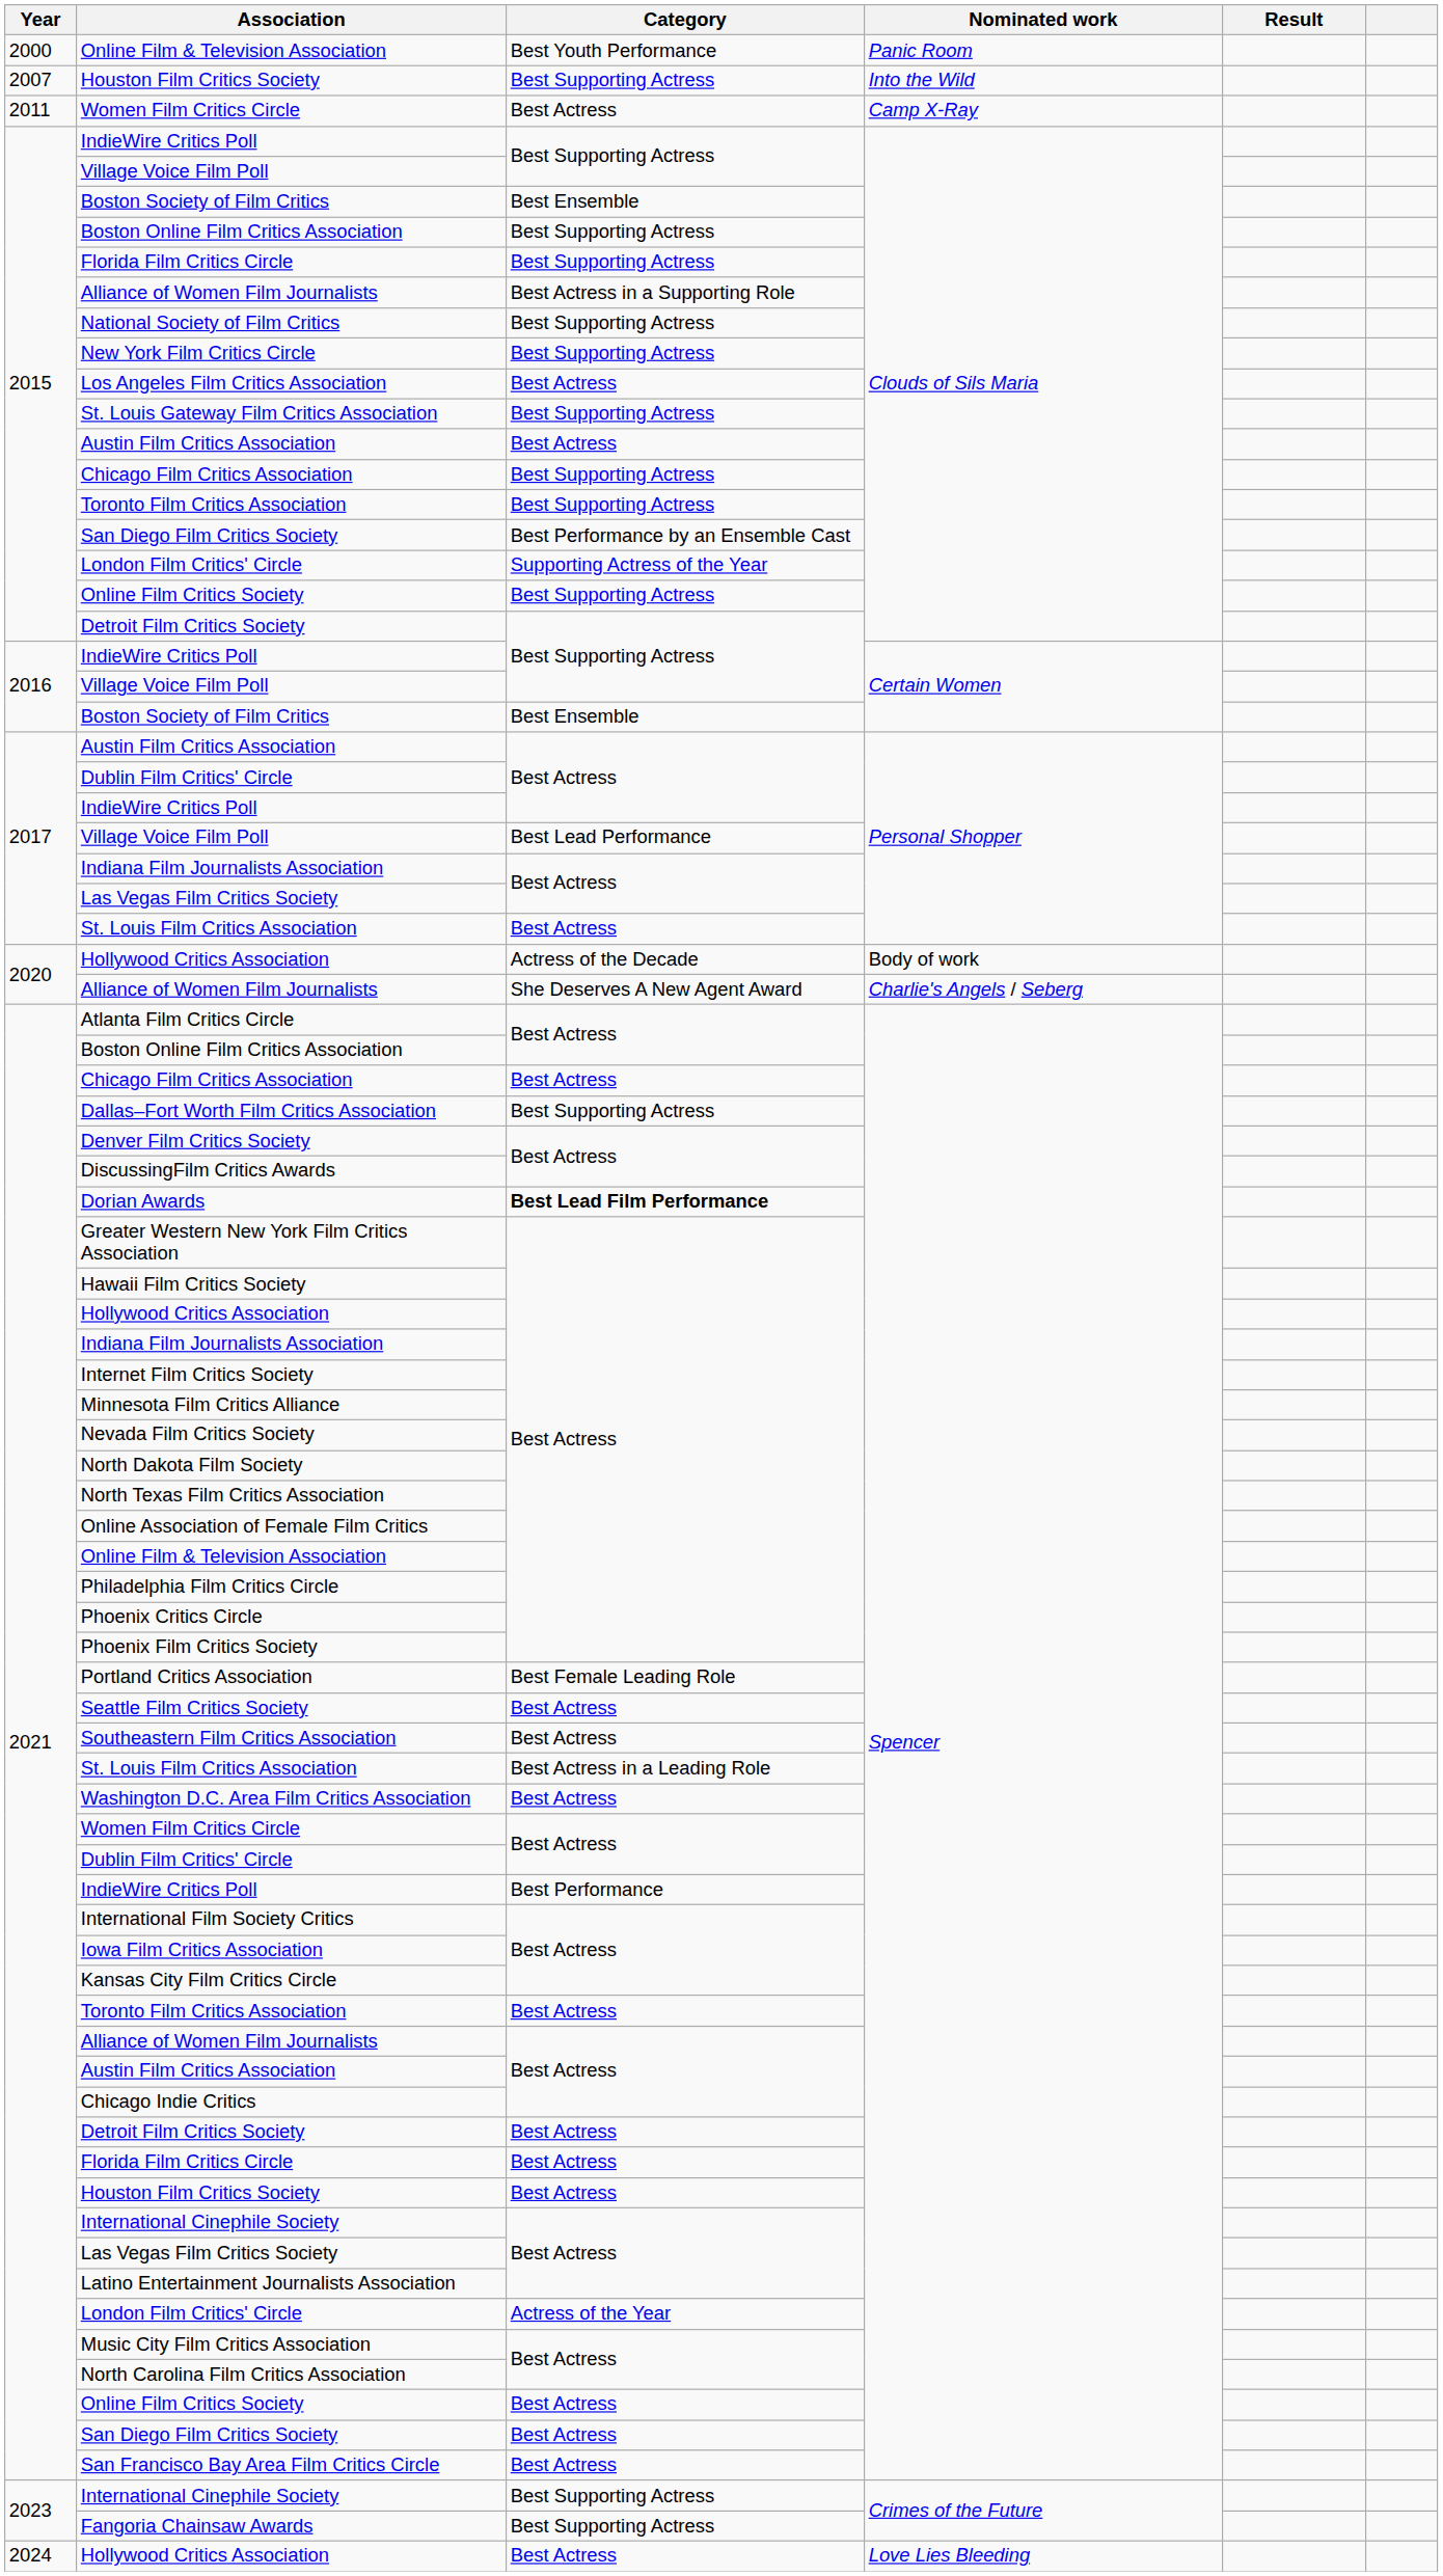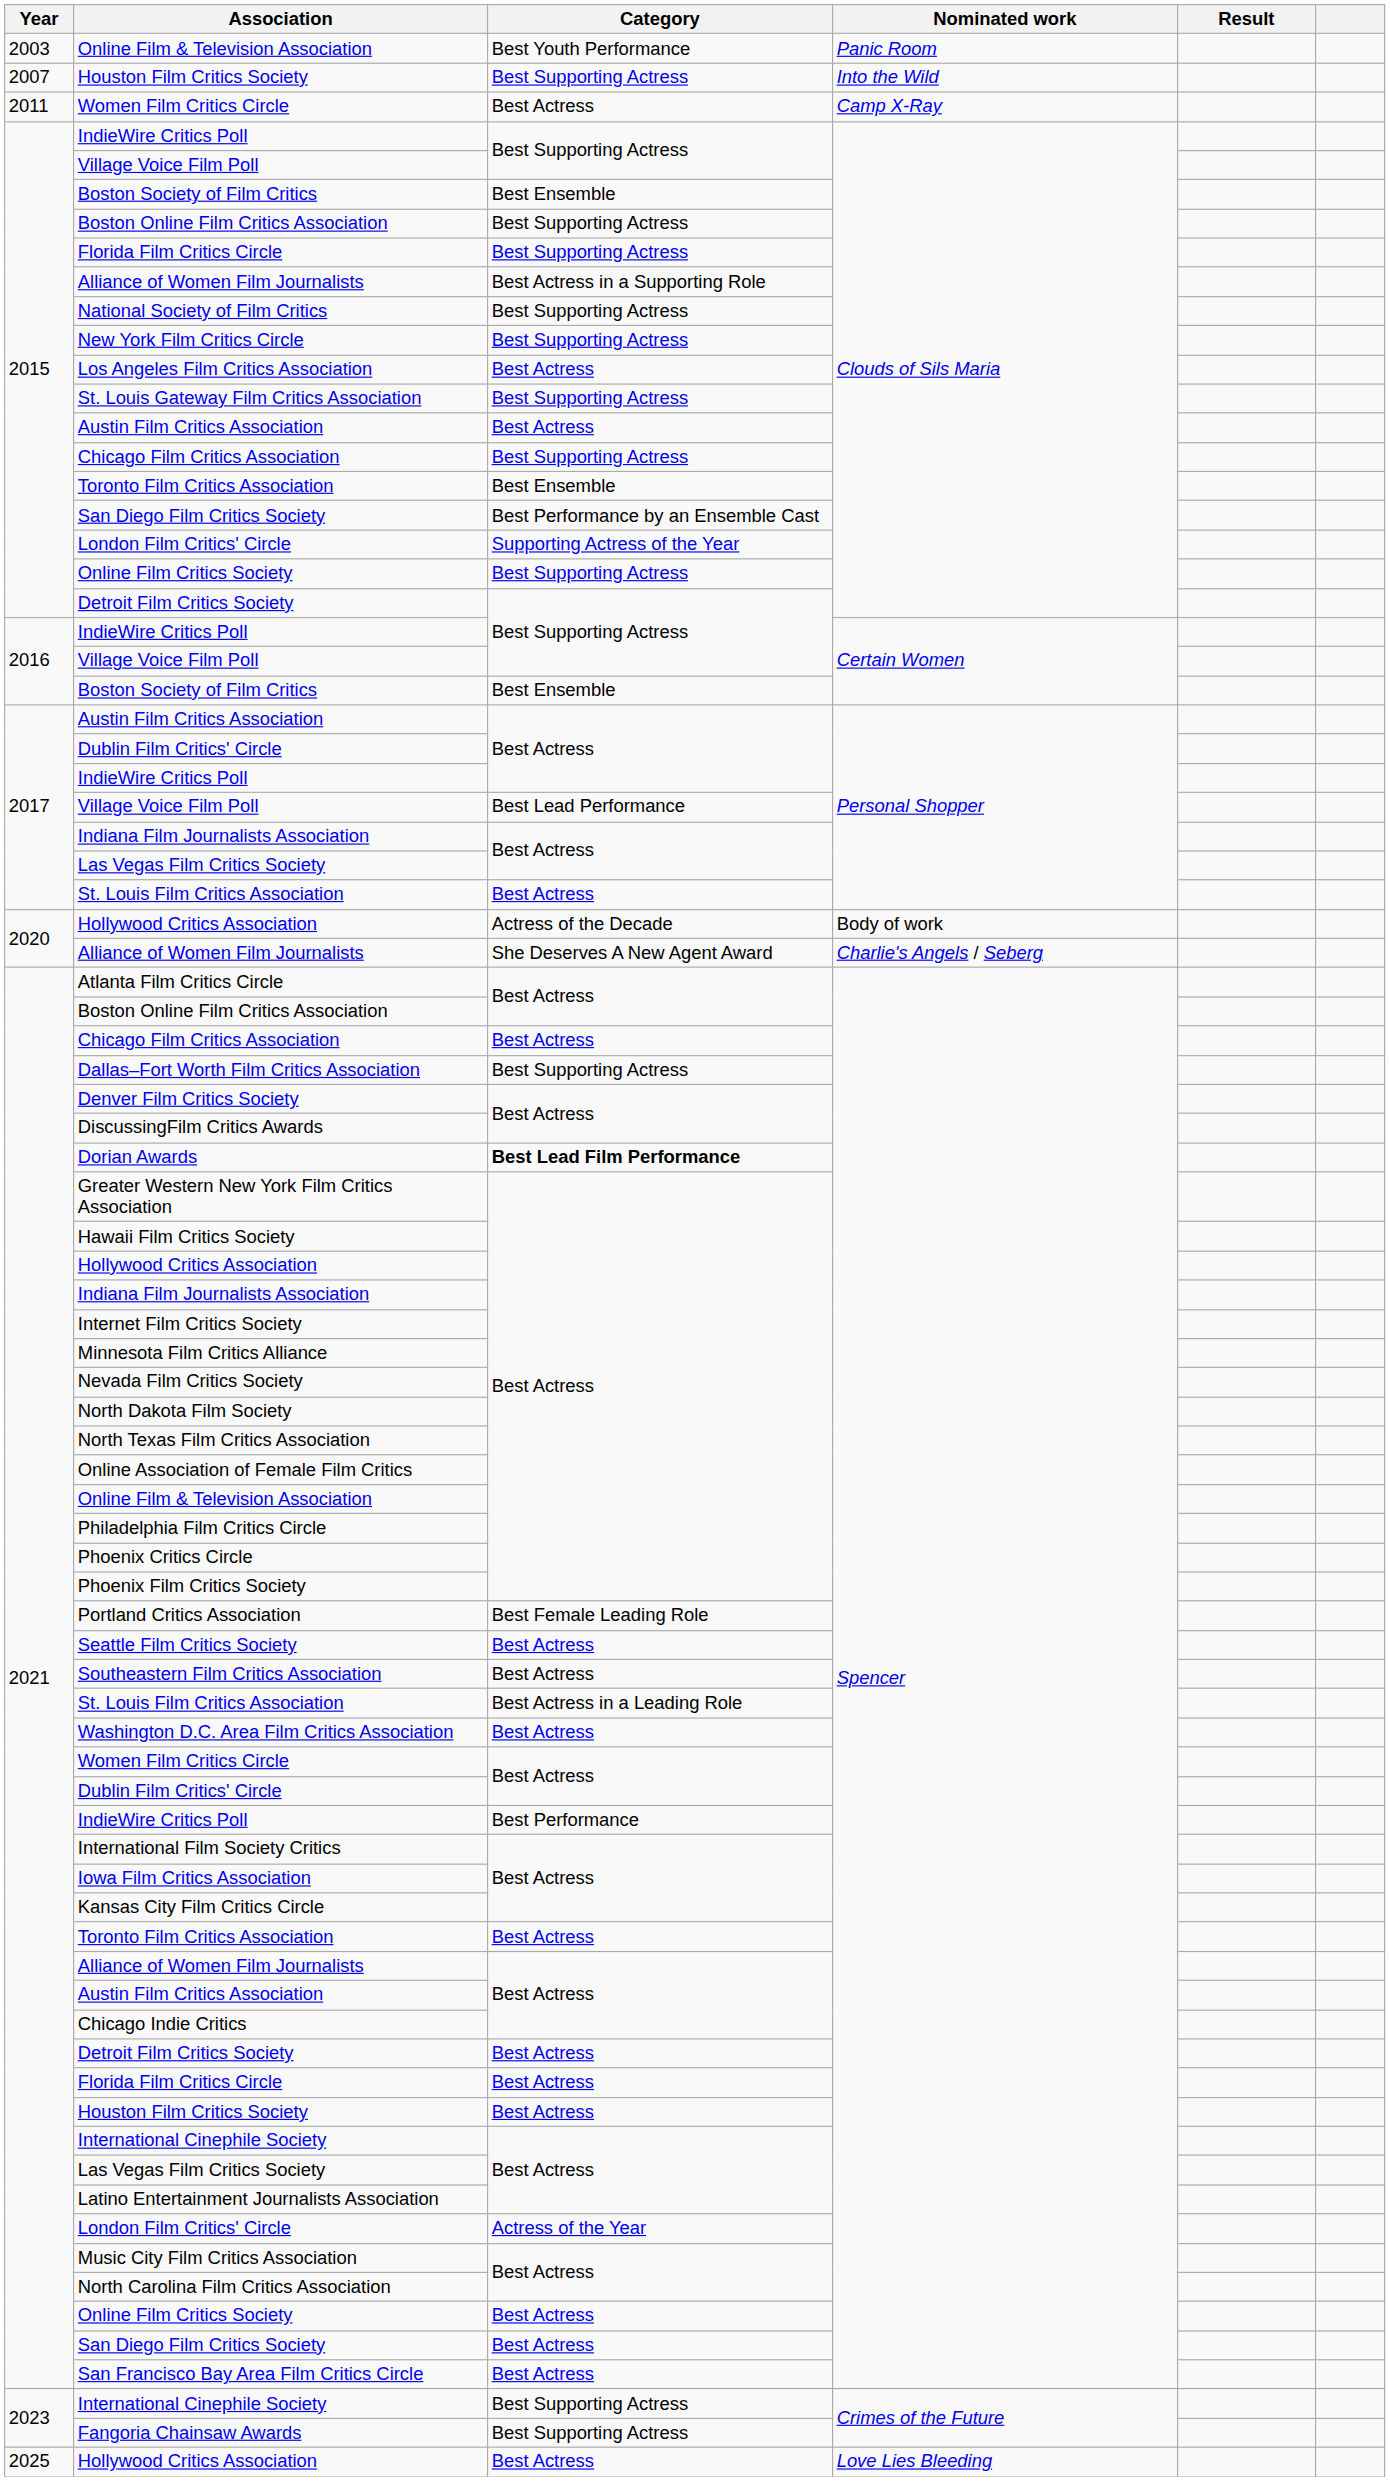 <table class="wikitable sortable" style="width:95%;">
 <tr>
 <th width=5%>Year</th>
 <th style="width:30%;">Association</th>
 <th style="width:25%;">Category</th>
 <th style="width:25%;">Nominated work</th>
 <th style="width:10%;">Result</th>
 <th width=5%></th>
 </tr>
 <tr>
-<td>2000</td>
+<td>2003</td>
 <td><a href='#'>Online Film & Television Association</a></td>
 <td>Best Youth Performance</td>
 <td><em><a href='#'>Panic Room</a></em></td>
 <td></td>
 <td></td>
 </tr>
 <tr>
 <td>2007</td>
 <td><a href='#'>Houston Film Critics Society</a></td>
 <td><a href='#'>Best Supporting Actress</a></td>
 <td><em><a href='#'>Into the Wild</a></em></td>
 <td></td>
 <td></td>
 </tr>
 <tr>
 <td>2011</td>
 <td><a href='#'>Women Film Critics Circle</a></td>
 <td>Best Actress</td>
 <td><em><a href='#'>Camp X-Ray</a></em></td>
 <td></td>
 <td></td>
 </tr>
 <tr>
 <td rowspan="17">2015</td>
 <td><a href='#'>IndieWire Critics Poll</a></td>
 <td rowspan="2">Best Supporting Actress</td>
 <td rowspan="17"><em><a href='#'>Clouds of Sils Maria</a></em></td>
 <td></td>
 <td></td>
 </tr>
 <tr>
 <td><a href='#'>Village Voice Film Poll</a></td>
 <td></td>
 <td></td>
 </tr>
 <tr>
 <td><a href='#'>Boston Society of Film Critics</a></td>
 <td>Best Ensemble</td>
 <td></td>
 <td></td>
 </tr>
 <tr>
 <td><a href='#'>Boston Online Film Critics Association</a></td>
 <td>Best Supporting Actress</td>
 <td></td>
 <td></td>
 </tr>
 <tr>
 <td><a href='#'>Florida Film Critics Circle</a></td>
 <td><a href='#'>Best Supporting Actress</a></td>
 <td></td>
 <td></td>
 </tr>
 <tr>
 <td><a href='#'>Alliance of Women Film Journalists</a></td>
 <td>Best Actress in a Supporting Role</td>
 <td></td>
 <td></td>
 </tr>
 <tr>
 <td><a href='#'>National Society of Film Critics</a></td>
 <td>Best Supporting Actress</td>
 <td></td>
 <td></td>
 </tr>
 <tr>
 <td><a href='#'>New York Film Critics Circle</a></td>
 <td><a href='#'>Best Supporting Actress</a></td>
 <td></td>
 <td></td>
 </tr>
 <tr>
 <td><a href='#'>Los Angeles Film Critics Association</a></td>
 <td><a href='#'>Best Actress</a></td>
 <td></td>
 <td></td>
 </tr>
 <tr>
 <td><a href='#'>St. Louis Gateway Film Critics Association</a></td>
 <td><a href='#'>Best Supporting Actress</a></td>
 <td></td>
 <td></td>
 </tr>
 <tr>
 <td><a href='#'>Austin Film Critics Association</a></td>
 <td><a href='#'>Best Actress</a></td>
 <td></td>
 <td></td>
 </tr>
 <tr>
 <td><a href='#'>Chicago Film Critics Association</a></td>
 <td><a href='#'>Best Supporting Actress</a></td>
 <td></td>
 <td></td>
 </tr>
 <tr>
 <td><a href='#'>Toronto Film Critics Association</a></td>
-<td><a href='#'>Best Supporting Actress</a></td>
+<td>Best Ensemble</td>
 <td></td>
 <td></td>
 </tr>
 <tr>
 <td><a href='#'>San Diego Film Critics Society</a></td>
 <td>Best Performance by an Ensemble Cast</td>
 <td></td>
 <td></td>
 </tr>
 <tr>
 <td><a href='#'>London Film Critics' Circle</a></td>
 <td><a href='#'>Supporting Actress of the Year</a></td>
 <td></td>
 <td></td>
 </tr>
 <tr>
 <td><a href='#'>Online Film Critics Society</a></td>
 <td><a href='#'>Best Supporting Actress</a></td>
 <td></td>
 <td></td>
 </tr>
 <tr>
 <td><a href='#'>Detroit Film Critics Society</a></td>
 <td rowspan="3">Best Supporting Actress</td>
 <td></td>
 <td></td>
 </tr>
 <tr>
 <td rowspan="3">2016</td>
 <td><a href='#'>IndieWire Critics Poll</a></td>
 <td rowspan="3"><em><a href='#'>Certain Women</a></em></td>
 <td></td>
 <td></td>
 </tr>
 <tr>
 <td><a href='#'>Village Voice Film Poll</a></td>
 <td></td>
 <td></td>
 </tr>
 <tr>
 <td><a href='#'>Boston Society of Film Critics</a></td>
 <td>Best Ensemble</td>
 <td></td>
 <td></td>
 </tr>
 <tr>
 <td rowspan="7">2017</td>
 <td><a href='#'>Austin Film Critics Association</a></td>
 <td rowspan="3">Best Actress</td>
 <td rowspan="7"><em><a href='#'>Personal Shopper</a></em></td>
 <td></td>
 <td></td>
 </tr>
 <tr>
 <td><a href='#'>Dublin Film Critics' Circle</a></td>
 <td></td>
 <td></td>
 </tr>
 <tr>
 <td><a href='#'>IndieWire Critics Poll</a></td>
 <td></td>
 <td></td>
 </tr>
 <tr>
 <td><a href='#'>Village Voice Film Poll</a></td>
 <td>Best Lead Performance</td>
 <td></td>
 <td></td>
 </tr>
 <tr>
 <td><a href='#'>Indiana Film Journalists Association</a></td>
 <td rowspan="2">Best Actress</td>
 <td></td>
 <td></td>
 </tr>
 <tr>
 <td><a href='#'>Las Vegas Film Critics Society</a></td>
 <td></td>
 <td></td>
 </tr>
 <tr>
 <td><a href='#'>St. Louis Film Critics Association</a></td>
 <td><a href='#'>Best Actress</a></td>
 <td></td>
 <td></td>
 </tr>
 <tr>
 <td rowspan="2">2020</td>
 <td><a href='#'>Hollywood Critics Association</a></td>
 <td>Actress of the Decade</td>
 <td>Body of work</td>
 <td></td>
 <td></td>
 </tr>
 <tr>
 <td><a href='#'>Alliance of Women Film Journalists</a></td>
 <td>She Deserves A New Agent Award</td>
 <td><em><a href='#'>Charlie's Angels</a></em> / <em><a href='#'>Seberg</a></em></td>
 <td></td>
 <td></td>
 </tr>
 <tr>
 <td rowspan="48">2021</td>
 <td>Atlanta Film Critics Circle</td>
 <td rowspan="2">Best Actress</td>
 <td rowspan="48"><em><a href='#'>Spencer</a></em></td>
 <td></td>
 <td></td>
 </tr>
 <tr>
 <td>Boston Online Film Critics Association</td>
 <td></td>
 <td></td>
 </tr>
 <tr>
 <td><a href='#'>Chicago Film Critics Association</a></td>
 <td><a href='#'>Best Actress</a></td>
 <td></td>
 <td></td>
 </tr>
 <tr>
 <td><a href='#'>Dallas–Fort Worth Film Critics Association</a></td>
 <td>Best Supporting Actress</td>
 <td></td>
 <td></td>
 </tr>
 <tr>
 <td><a href='#'>Denver Film Critics Society</a></td>
 <td rowspan="2">Best Actress</td>
 <td></td>
 <td></td>
 </tr>
 <tr>
 <td>DiscussingFilm Critics Awards</td>
 <td></td>
 <td></td>
 </tr>
 <tr>
 <td><a href='#'>Dorian Awards</a></td>
 <td><strong>Best Lead Film Performance</strong></td>
 <td></td>
 <td></td>
 </tr>
 <tr>
 <td>Greater Western New York Film Critics Association</td>
 <td rowspan="14">Best Actress</td>
 <td></td>
 <td></td>
 </tr>
 <tr>
 <td>Hawaii Film Critics Society</td>
 <td></td>
 <td></td>
 </tr>
 <tr>
 <td><a href='#'>Hollywood Critics Association</a></td>
 <td></td>
 <td></td>
 </tr>
 <tr>
 <td><a href='#'>Indiana Film Journalists Association</a></td>
 <td></td>
 <td></td>
 </tr>
 <tr>
 <td>Internet Film Critics Society</td>
 <td></td>
 <td></td>
 </tr>
 <tr>
 <td>Minnesota Film Critics Alliance</td>
 <td></td>
 <td></td>
 </tr>
 <tr>
 <td>Nevada Film Critics Society</td>
 <td></td>
 <td></td>
 </tr>
 <tr>
 <td>North Dakota Film Society</td>
 <td></td>
 <td></td>
 </tr>
 <tr>
 <td>North Texas Film Critics Association</td>
 <td></td>
 <td></td>
 </tr>
 <tr>
 <td>Online Association of Female Film Critics</td>
 <td></td>
 <td></td>
 </tr>
 <tr>
 <td><a href='#'>Online Film & Television Association</a></td>
 <td></td>
 <td></td>
 </tr>
 <tr>
 <td>Philadelphia Film Critics Circle</td>
 <td></td>
 <td></td>
 </tr>
 <tr>
 <td>Phoenix Critics Circle</td>
 <td></td>
 <td></td>
 </tr>
 <tr>
 <td>Phoenix Film Critics Society</td>
 <td></td>
 <td></td>
 </tr>
 <tr>
 <td>Portland Critics Association</td>
 <td>Best Female Leading Role</td>
 <td></td>
 <td></td>
 </tr>
 <tr>
 <td><a href='#'>Seattle Film Critics Society</a></td>
 <td><a href='#'>Best Actress</a></td>
 <td></td>
 <td></td>
 </tr>
 <tr>
 <td><a href='#'>Southeastern Film Critics Association</a></td>
 <td>Best Actress</td>
 <td></td>
 <td></td>
 </tr>
 <tr>
 <td><a href='#'>St. Louis Film Critics Association</a></td>
 <td>Best Actress in a Leading Role</td>
 <td></td>
 <td></td>
 </tr>
 <tr>
 <td><a href='#'>Washington D.C. Area Film Critics Association</a></td>
 <td><a href='#'>Best Actress</a></td>
 <td></td>
 <td></td>
 </tr>
 <tr>
 <td><a href='#'>Women Film Critics Circle</a></td>
 <td rowspan="2">Best Actress</td>
 <td></td>
 <td></td>
 </tr>
 <tr>
 <td><a href='#'>Dublin Film Critics' Circle</a></td>
 <td></td>
 <td></td>
 </tr>
 <tr>
 <td><a href='#'>IndieWire Critics Poll</a></td>
 <td>Best Performance</td>
 <td></td>
 <td></td>
 </tr>
 <tr>
 <td>International Film Society Critics</td>
 <td rowspan="3">Best Actress</td>
 <td></td>
 <td></td>
 </tr>
 <tr>
 <td><a href='#'>Iowa Film Critics Association</a></td>
 <td></td>
 <td></td>
 </tr>
 <tr>
 <td>Kansas City Film Critics Circle</td>
 <td></td>
 <td></td>
 </tr>
 <tr>
 <td><a href='#'>Toronto Film Critics Association</a></td>
 <td><a href='#'>Best Actress</a></td>
 <td></td>
 <td></td>
 </tr>
 <tr>
 <td><a href='#'>Alliance of Women Film Journalists</a></td>
 <td rowspan="3">Best Actress</td>
 <td></td>
 <td></td>
 </tr>
 <tr>
 <td><a href='#'>Austin Film Critics Association</a></td>
 <td></td>
 <td></td>
 </tr>
 <tr>
 <td>Chicago Indie Critics</td>
 <td></td>
 <td></td>
 </tr>
 <tr>
 <td><a href='#'>Detroit Film Critics Society</a></td>
 <td><a href='#'>Best Actress</a></td>
 <td></td>
 <td></td>
 </tr>
 <tr>
 <td><a href='#'>Florida Film Critics Circle</a></td>
 <td><a href='#'>Best Actress</a></td>
 <td></td>
 <td></td>
 </tr>
 <tr>
 <td><a href='#'>Houston Film Critics Society</a></td>
 <td><a href='#'>Best Actress</a></td>
 <td></td>
 <td></td>
 </tr>
 <tr>
 <td><a href='#'>International Cinephile Society</a></td>
 <td rowspan="3">Best Actress</td>
 <td></td>
 <td></td>
 </tr>
 <tr>
 <td>Las Vegas Film Critics Society</td>
 <td></td>
 <td></td>
 </tr>
 <tr>
 <td>Latino Entertainment Journalists Association</td>
 <td></td>
 <td></td>
 </tr>
 <tr>
 <td><a href='#'>London Film Critics' Circle</a></td>
 <td><a href='#'>Actress of the Year</a></td>
 <td></td>
 <td></td>
 </tr>
 <tr>
 <td>Music City Film Critics Association</td>
 <td rowspan="2">Best Actress</td>
 <td></td>
 <td></td>
 </tr>
 <tr>
 <td>North Carolina Film Critics Association</td>
 <td></td>
 <td></td>
 </tr>
 <tr>
 <td><a href='#'>Online Film Critics Society</a></td>
 <td><a href='#'>Best Actress</a></td>
 <td></td>
 <td></td>
 </tr>
 <tr>
 <td><a href='#'>San Diego Film Critics Society</a></td>
 <td><a href='#'>Best Actress</a></td>
 <td></td>
 <td></td>
 </tr>
 <tr>
 <td><a href='#'>San Francisco Bay Area Film Critics Circle</a></td>
 <td><a href='#'>Best Actress</a></td>
 <td></td>
 <td></td>
 </tr>
 <tr>
 <td rowspan="2">2023</td>
 <td><a href='#'>International Cinephile Society</a></td>
 <td>Best Supporting Actress</td>
 <td rowspan="2"><a href='#'><em>Crimes of the Future</em></a></td>
 <td></td>
 <td></td>
 </tr>
 <tr>
 <td><a href='#'>Fangoria Chainsaw Awards</a></td>
 <td>Best Supporting Actress</td>
 <td></td>
 <td></td>
 </tr>
 <tr>
-<td>2024</td>
+<td>2025</td>
 <td><a href='#'>Hollywood Critics Association</a></td>
 <td><a href='#'>Best Actress</a></td>
 <td><em><a href='#'>Love Lies Bleeding</a></em></td>
 <td></td>
 <td></td>
 </tr>
 </table>
